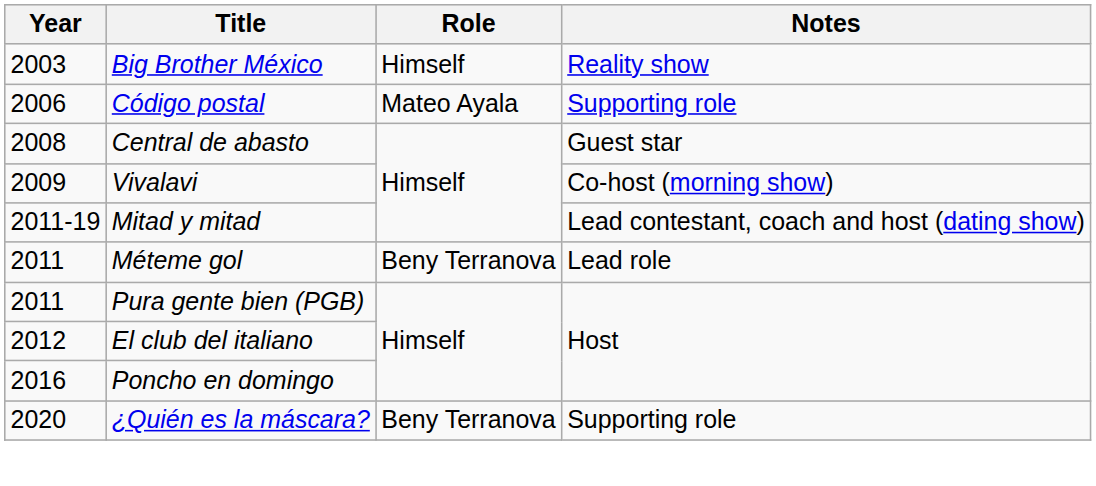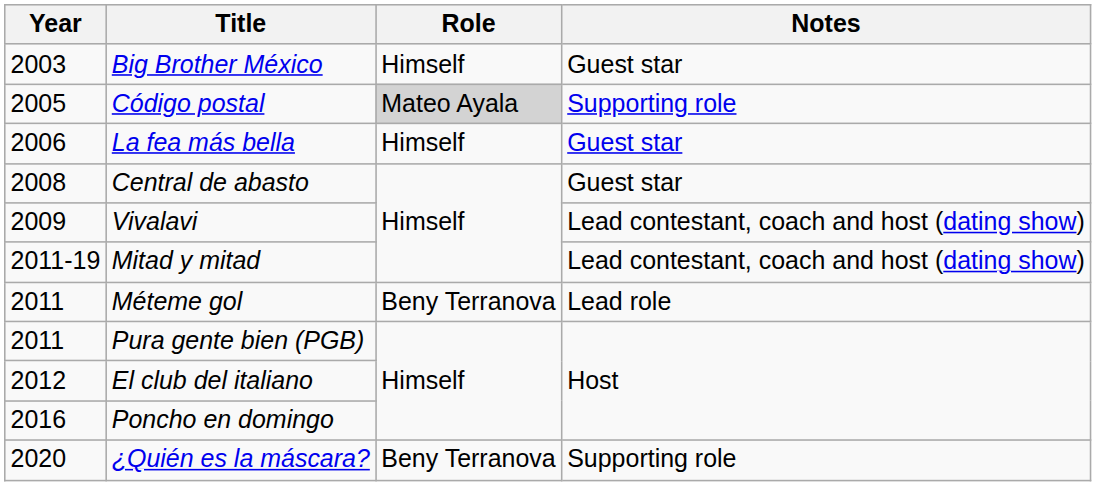 <table class="wikitable sortable">
 <tr>
 <th>Year</th>
 <th>Title</th>
 <th>Role</th>
 <th>Notes</th>
 </tr>
 <tr>
 <td>2003</td>
 <td><em><a href='#'>Big Brother México</a></em></td>
 <td>Himself</td>
-<td><a href='#'>Reality show</a></td>
+<td>Guest star</td>
+</tr>
+<tr>
+<td>2005</td>
+<td><em><a href='#'>Código postal</a></em></td>
+<td style="background: lightgrey;">Mateo Ayala</td>
+<td><a href='#'>Supporting role</a></td>
 </tr>
 <tr>
 <td>2006</td>
-<td><em><a href='#'>Código postal</a></em></td>
-<td>Mateo Ayala</td>
-<td><a href='#'>Supporting role</a></td>
+<td><em><a href='#'>La fea más bella</a></em></td>
+<td>Himself</td>
+<td><a href='#'>Guest star</a></td>
 </tr>
 <tr>
 <td>2008</td>
 <td><em>Central de abasto</em></td>
 <td rowspan="3">Himself</td>
 <td>Guest star</td>
 </tr>
 <tr>
 <td>2009</td>
 <td><em>Vivalavi</em></td>
-<td>Co-host (<a href='#'>morning show</a>)</td>
+<td>Lead contestant, coach and host (<a href='#'>dating show</a>)</td>
 </tr>
 <tr>
 <td>2011-19</td>
 <td><em>Mitad y mitad</em></td>
 <td>Lead contestant, coach and host (<a href='#'>dating show</a>)</td>
 </tr>
 <tr>
 <td>2011</td>
 <td><em>Méteme gol</em></td>
 <td>Beny Terranova</td>
 <td>Lead role</td>
 </tr>
 <tr>
 <td>2011</td>
 <td><em>Pura gente bien (PGB)</em></td>
 <td rowspan="3">Himself</td>
 <td rowspan="3">Host</td>
 </tr>
 <tr>
 <td>2012</td>
 <td><em>El club del italiano</em></td>
 </tr>
 <tr>
 <td>2016</td>
 <td><em>Poncho en domingo</em></td>
 </tr>
 <tr>
 <td>2020</td>
 <td><em><a href='#'>¿Quién es la máscara?</a></em></td>
 <td>Beny Terranova</td>
 <td>Supporting role</td>
 </tr>
 </table>
